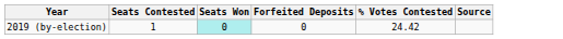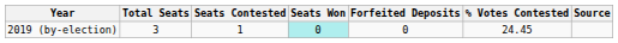 <table class="wikitable" style="text-align:center;">
 <tr>
 <th>Year</th>
+<th>Total Seats</th>
 <th>Seats Contested</th>
 <th>Seats Won</th>
 <th>Forfeited Deposits</th>
 <th>% Votes Contested</th>
 <th>Source</th>
 </tr>
 <tr>
 <td>2019 (by-election)</td>
+<td>3</td>
 <td>1</td>
 <td style="background: paleturquoise;">0</td>
 <td>0</td>
-<td>24.42</td>
+<td>24.45</td>
 <td></td>
 </tr>
 </table>
